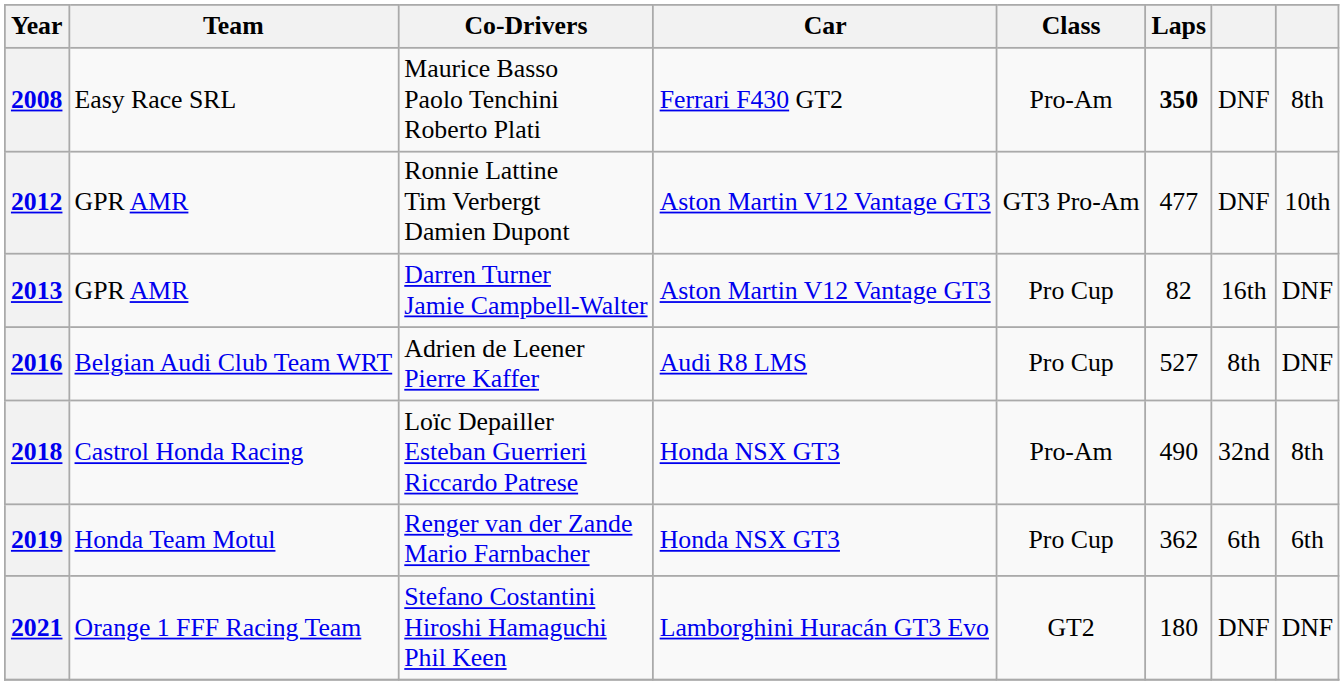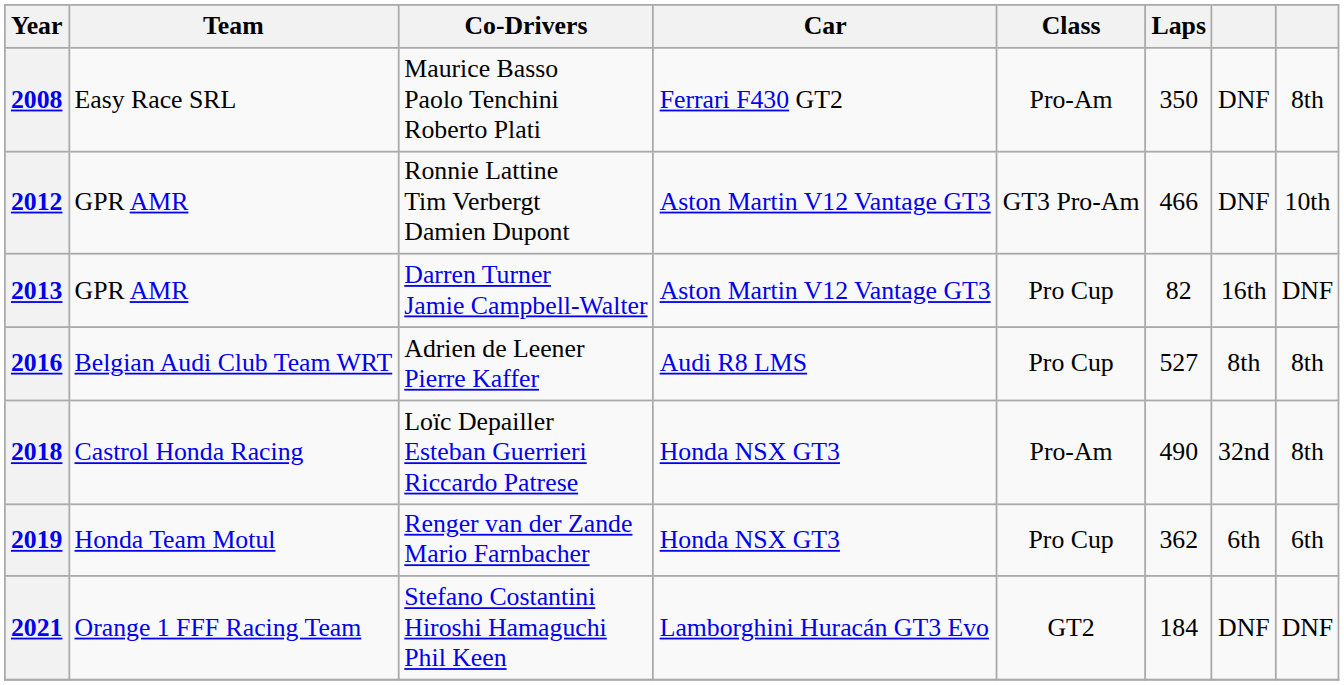 <table class="wikitable" style="text-align:center; font-size:90%">
 <tr>
 <th>Year</th>
 <th>Team</th>
 <th>Co-Drivers</th>
 <th>Car</th>
 <th>Class</th>
 <th>Laps</th>
 <th></th>
 <th></th>
 </tr>
 <tr>
 <th><a href='#'>2008</a></th>
 <td align="left"> Easy Race SRL</td>
 <td align="left"> Maurice Basso<br> Paolo Tenchini<br> Roberto Plati</td>
 <td align="left"><a href='#'>Ferrari F430</a> GT2</td>
 <td>Pro-Am</td>
-<td><strong>350</strong></td>
+<td>350</td>
 <td>DNF</td>
 <td>8th</td>
 </tr>
 <tr>
 <th><a href='#'>2012</a></th>
 <td align="left"> GPR <a href='#'>AMR</a></td>
 <td align="left"> Ronnie Lattine<br> Tim Verbergt<br> Damien Dupont</td>
 <td align="left"><a href='#'>Aston Martin V12 Vantage GT3</a></td>
 <td>GT3 Pro-Am</td>
-<td>477</td>
+<td>466</td>
 <td>DNF</td>
 <td>10th</td>
 </tr>
 <tr>
 <th><a href='#'>2013</a></th>
 <td align="left"> GPR <a href='#'>AMR</a></td>
 <td align="left"> <a href='#'>Darren Turner</a><br> <a href='#'>Jamie Campbell-Walter</a></td>
 <td align="left"><a href='#'>Aston Martin V12 Vantage GT3</a></td>
 <td>Pro Cup</td>
 <td>82</td>
 <td>16th</td>
 <td>DNF</td>
 </tr>
 <tr>
 <th><a href='#'>2016</a></th>
 <td align="left"> <a href='#'>Belgian Audi Club Team WRT</a></td>
 <td align="left"> Adrien de Leener<br>  <a href='#'>Pierre Kaffer</a></td>
 <td align="left"><a href='#'>Audi R8 LMS</a></td>
 <td>Pro Cup</td>
 <td>527</td>
 <td>8th</td>
-<td>DNF</td>
+<td>8th</td>
 </tr>
 <tr>
 <th><a href='#'>2018</a></th>
 <td align="left"> <a href='#'>Castrol Honda Racing</a></td>
 <td align="left"> Loïc Depailler<br> <a href='#'>Esteban Guerrieri</a><br> <a href='#'>Riccardo Patrese</a></td>
 <td align="left"><a href='#'>Honda NSX GT3</a></td>
 <td>Pro-Am</td>
 <td>490</td>
 <td>32nd</td>
 <td>8th</td>
 </tr>
 <tr>
 <th><a href='#'>2019</a></th>
 <td align="left"> <a href='#'>Honda Team Motul</a></td>
 <td align="left"> <a href='#'>Renger van der Zande</a><br> <a href='#'>Mario Farnbacher</a></td>
 <td align="left"><a href='#'>Honda NSX GT3</a></td>
 <td>Pro Cup</td>
 <td>362</td>
 <td>6th</td>
 <td>6th</td>
 </tr>
 <tr>
 <th><a href='#'>2021</a></th>
 <td align="left"> <a href='#'>Orange 1 FFF Racing Team</a></td>
 <td align="left"> <a href='#'>Stefano Costantini</a><br> <a href='#'>Hiroshi Hamaguchi</a><br> <a href='#'>Phil Keen</a></td>
 <td align="left"><a href='#'>Lamborghini Huracán GT3 Evo</a></td>
 <td>GT2</td>
-<td>180</td>
+<td>184</td>
 <td>DNF</td>
 <td>DNF</td>
 </tr>
 <tr>
 </tr>
 </table>
